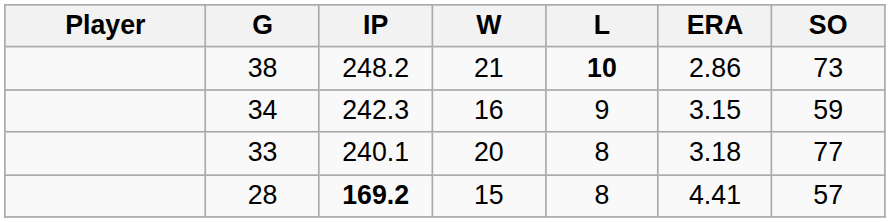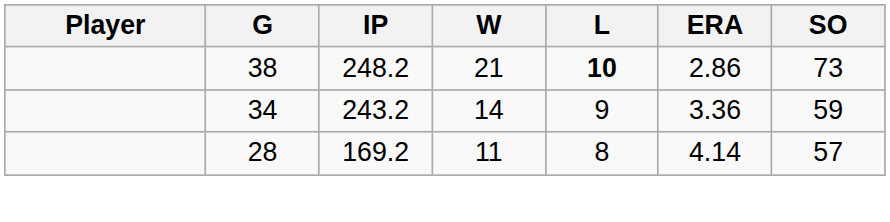 <table class="wikitable sortable">
 <tr>
 <th bgcolor="#DDDDFF" width="16%">Player</th>
 <th bgcolor="#DDDDFF" width="9%">G</th>
 <th bgcolor="#DDDDFF" width="9%">IP</th>
 <th bgcolor="#DDDDFF" width="9%">W</th>
 <th bgcolor="#DDDDFF" width="9%">L</th>
 <th bgcolor="#DDDDFF" width="9%">ERA</th>
 <th bgcolor="#DDDDFF" width="9%">SO</th>
 </tr>
 <tr align="center">
 <td></td>
 <td>38</td>
 <td>248.2</td>
 <td>21</td>
 <td><strong>10</strong></td>
 <td>2.86</td>
 <td>73</td>
 </tr>
 <tr align="center">
 <td></td>
 <td>34</td>
-<td>242.3</td>
-<td>16</td>
+<td>243.2</td>
+<td>14</td>
 <td>9</td>
-<td>3.15</td>
+<td>3.36</td>
 <td>59</td>
 </tr>
 <tr align="center">
 <td></td>
-<td>33</td>
-<td>240.1</td>
-<td>20</td>
+<td>28</td>
+<td>169.2</td>
+<td>11</td>
 <td>8</td>
-<td>3.18</td>
-<td>77</td>
-</tr>
-<tr align="center">
-<td></td>
-<td>28</td>
-<td><strong>169.2</strong></td>
-<td>15</td>
-<td>8</td>
-<td>4.41</td>
+<td>4.14</td>
 <td>57</td>
 </tr>
 </table>
